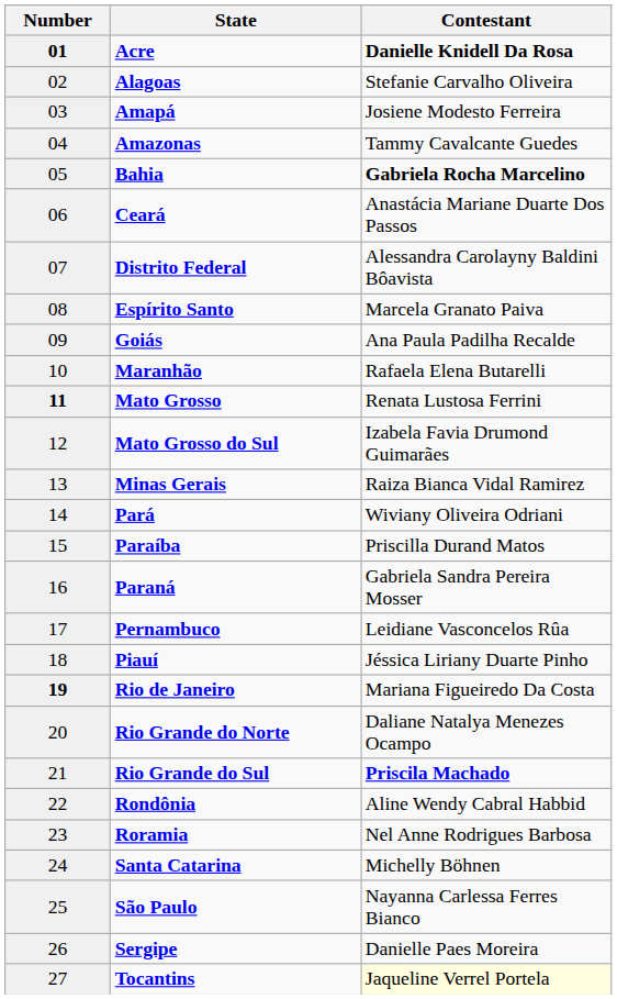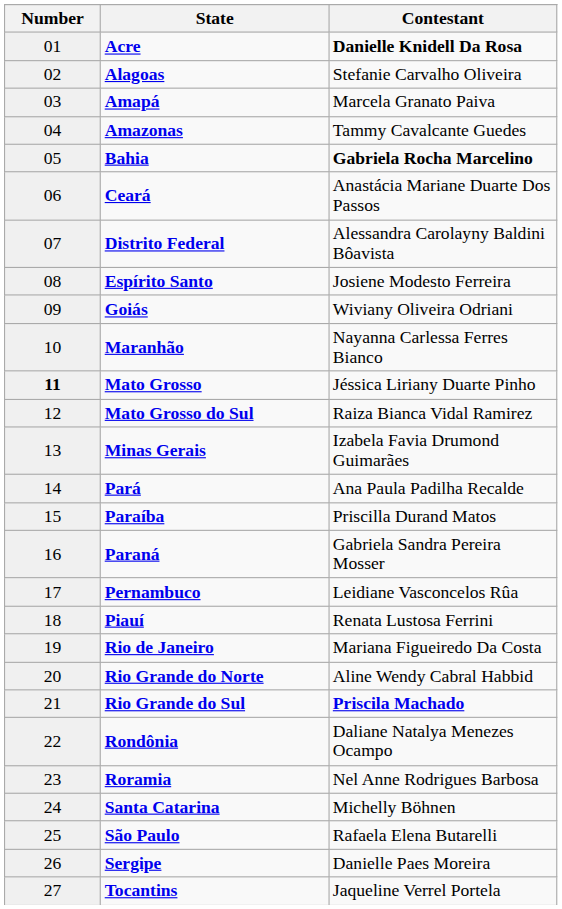 <table class="wikitable">
 <tr>
 </tr>
 <tr>
 <th width="80">Number</th>
 <th width="200">State</th>
 <th width="200">Contestant</th>
 </tr>
 <tr>
-<td bgcolor="F0F0F0" align="center"><strong>01</strong></td>
+<td bgcolor="F0F0F0" align="center">01</td>
 <td><strong> <a href='#'>Acre</a></strong></td>
 <td><strong>Danielle Knidell Da Rosa</strong></td>
 </tr>
 <tr>
 <td bgcolor="F0F0F0" align="center">02</td>
 <td><strong> <a href='#'>Alagoas</a></strong></td>
 <td>Stefanie Carvalho Oliveira</td>
 </tr>
 <tr>
 <td bgcolor="F0F0F0" align="center">03</td>
 <td><strong> <a href='#'>Amapá</a></strong></td>
-<td>Josiene Modesto Ferreira</td>
+<td>Marcela Granato Paiva</td>
 </tr>
 <tr>
 <td bgcolor="F0F0F0" align="center">04</td>
 <td><strong> <a href='#'>Amazonas</a></strong></td>
 <td>Tammy Cavalcante Guedes</td>
 </tr>
 <tr>
 <td bgcolor="F0F0F0" align="center">05</td>
 <td><strong> <a href='#'>Bahia</a></strong></td>
 <td><strong>Gabriela Rocha Marcelino</strong></td>
 </tr>
 <tr>
 <td bgcolor="F0F0F0" align="center">06</td>
 <td><strong> <a href='#'>Ceará</a></strong></td>
 <td>Anastácia Mariane Duarte Dos Passos</td>
 </tr>
 <tr>
 <td bgcolor="F0F0F0" align="center">07</td>
 <td><strong> <a href='#'>Distrito Federal</a></strong></td>
 <td>Alessandra Carolayny Baldini Bôavista</td>
 </tr>
 <tr>
 <td bgcolor="F0F0F0" align="center">08</td>
 <td><strong> <a href='#'>Espírito Santo</a></strong></td>
-<td>Marcela Granato Paiva</td>
+<td>Josiene Modesto Ferreira</td>
 </tr>
 <tr>
 <td bgcolor="F0F0F0" align="center">09</td>
 <td><strong> <a href='#'>Goiás</a></strong></td>
-<td>Ana Paula Padilha Recalde</td>
+<td>Wiviany Oliveira Odriani</td>
 </tr>
 <tr>
 <td bgcolor="F0F0F0" align="center">10</td>
 <td><strong> <a href='#'>Maranhão</a></strong></td>
-<td>Rafaela Elena Butarelli</td>
+<td>Nayanna Carlessa Ferres Bianco</td>
 </tr>
 <tr>
 <td bgcolor="F0F0F0" align="center"><strong>11</strong></td>
 <td><strong> <a href='#'>Mato Grosso</a></strong></td>
-<td>Renata Lustosa Ferrini</td>
+<td>Jéssica Liriany Duarte Pinho</td>
 </tr>
 <tr>
 <td bgcolor="F0F0F0" align="center">12</td>
 <td><strong> <a href='#'>Mato Grosso do Sul</a></strong></td>
-<td>Izabela Favia Drumond Guimarães</td>
+<td>Raiza Bianca Vidal Ramirez</td>
 </tr>
 <tr>
 <td bgcolor="F0F0F0" align="center">13</td>
 <td><strong> <a href='#'>Minas Gerais</a></strong></td>
-<td>Raiza Bianca Vidal Ramirez</td>
+<td>Izabela Favia Drumond Guimarães</td>
 </tr>
 <tr>
 <td bgcolor="F0F0F0" align="center">14</td>
 <td><strong> <a href='#'>Pará</a></strong></td>
-<td>Wiviany Oliveira Odriani</td>
+<td>Ana Paula Padilha Recalde</td>
 </tr>
 <tr>
 <td bgcolor="F0F0F0" align="center">15</td>
 <td><strong> <a href='#'>Paraíba</a></strong></td>
 <td>Priscilla Durand Matos</td>
 </tr>
 <tr>
 <td bgcolor="F0F0F0" align="center">16</td>
 <td><strong> <a href='#'>Paraná</a></strong></td>
 <td>Gabriela Sandra Pereira Mosser</td>
 </tr>
 <tr>
 <td bgcolor="F0F0F0" align="center">17</td>
 <td><strong> <a href='#'>Pernambuco</a></strong></td>
 <td>Leidiane Vasconcelos Rûa</td>
 </tr>
 <tr>
 <td bgcolor="F0F0F0" align="center">18</td>
 <td><strong> <a href='#'>Piauí</a></strong></td>
-<td>Jéssica Liriany Duarte Pinho</td>
+<td>Renata Lustosa Ferrini</td>
 </tr>
 <tr>
-<td bgcolor="F0F0F0" align="center"><strong>19</strong></td>
+<td bgcolor="F0F0F0" align="center">19</td>
 <td><strong> <a href='#'>Rio de Janeiro</a></strong></td>
 <td>Mariana Figueiredo Da Costa</td>
 </tr>
 <tr>
 <td bgcolor="F0F0F0" align="center">20</td>
 <td><strong> <a href='#'>Rio Grande do Norte</a></strong></td>
-<td>Daliane Natalya Menezes Ocampo</td>
+<td>Aline Wendy Cabral Habbid</td>
 </tr>
 <tr>
 <td bgcolor="F0F0F0" align="center">21</td>
 <td><strong> <a href='#'>Rio Grande do Sul</a></strong></td>
 <td><strong><a href='#'>Priscila Machado</a></strong></td>
 </tr>
 <tr>
 <td bgcolor="F0F0F0" align="center">22</td>
 <td><strong> <a href='#'>Rondônia</a></strong></td>
-<td>Aline Wendy Cabral Habbid</td>
+<td>Daliane Natalya Menezes Ocampo</td>
 </tr>
 <tr>
 <td bgcolor="F0F0F0" align="center">23</td>
 <td><strong> <a href='#'>Roramia</a></strong></td>
 <td>Nel Anne Rodrigues Barbosa</td>
 </tr>
 <tr>
 <td bgcolor="F0F0F0" align="center">24</td>
 <td><strong> <a href='#'>Santa Catarina</a></strong></td>
 <td>Michelly Böhnen</td>
 </tr>
 <tr>
 <td bgcolor="F0F0F0" align="center">25</td>
 <td><strong> <a href='#'>São Paulo</a></strong></td>
-<td>Nayanna Carlessa Ferres Bianco</td>
+<td>Rafaela Elena Butarelli</td>
 </tr>
 <tr>
 <td bgcolor="F0F0F0" align="center">26</td>
 <td><strong> <a href='#'>Sergipe</a></strong></td>
 <td>Danielle Paes Moreira</td>
 </tr>
 <tr>
 <td bgcolor="F0F0F0" align="center">27</td>
 <td><strong> <a href='#'>Tocantins</a></strong></td>
-<td style="background: lightyellow;">Jaqueline Verrel Portela</td>
+<td>Jaqueline Verrel Portela</td>
 </tr>
 </table>
